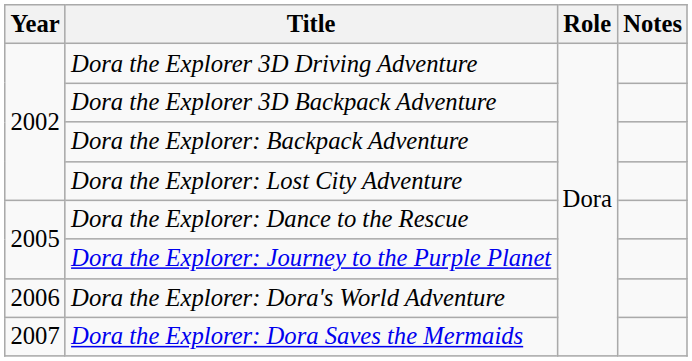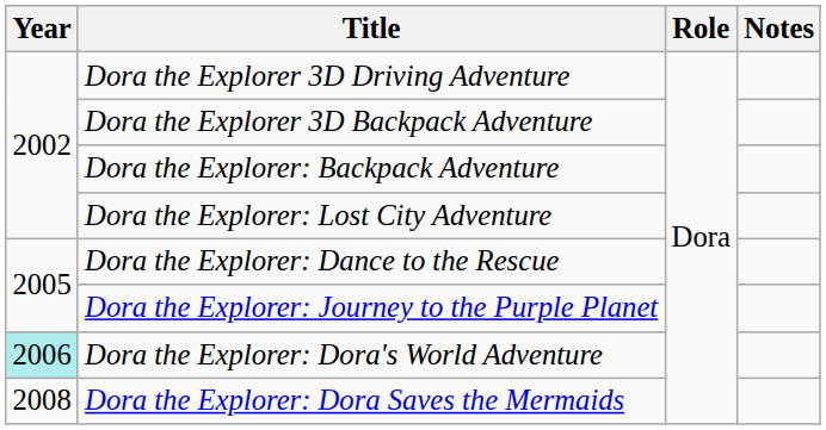 <table class="wikitable sortable">
 <tr>
 <th>Year</th>
 <th>Title</th>
 <th>Role</th>
 <th>Notes</th>
 </tr>
 <tr>
 <td rowspan="4">2002</td>
 <td><em>Dora the Explorer 3D Driving Adventure</em></td>
 <td rowspan="8">Dora<em></em></td>
 <td></td>
 </tr>
 <tr>
 <td><em>Dora the Explorer 3D Backpack Adventure</em></td>
 <td></td>
 </tr>
 <tr>
 <td><em>Dora the Explorer: Backpack Adventure</em></td>
 <td></td>
 </tr>
 <tr>
 <td><em>Dora the Explorer: Lost City Adventure</em></td>
 <td></td>
 </tr>
 <tr>
 <td rowspan="2">2005</td>
 <td><em>Dora the Explorer: Dance to the Rescue</em></td>
 <td></td>
 </tr>
 <tr>
 <td><em><a href='#'>Dora the Explorer: Journey to the Purple Planet</a></em></td>
 <td></td>
 </tr>
 <tr>
-<td>2006</td>
+<td style="background: paleturquoise;">2006</td>
 <td><em>Dora the Explorer: Dora's World Adventure</em></td>
 <td></td>
 </tr>
 <tr>
-<td>2007</td>
+<td>2008</td>
 <td><em><a href='#'>Dora the Explorer: Dora Saves the Mermaids</a></em></td>
 <td></td>
 </tr>
 </table>
